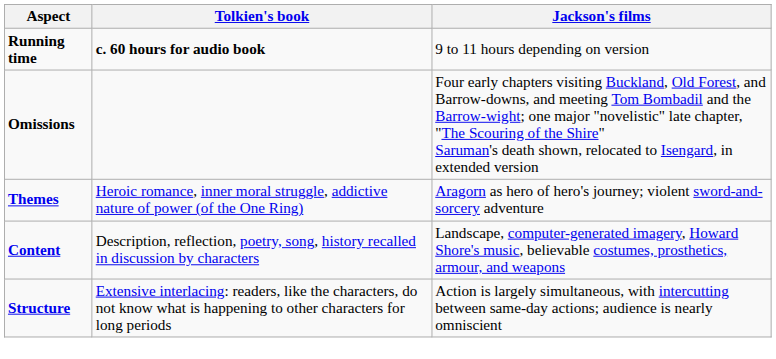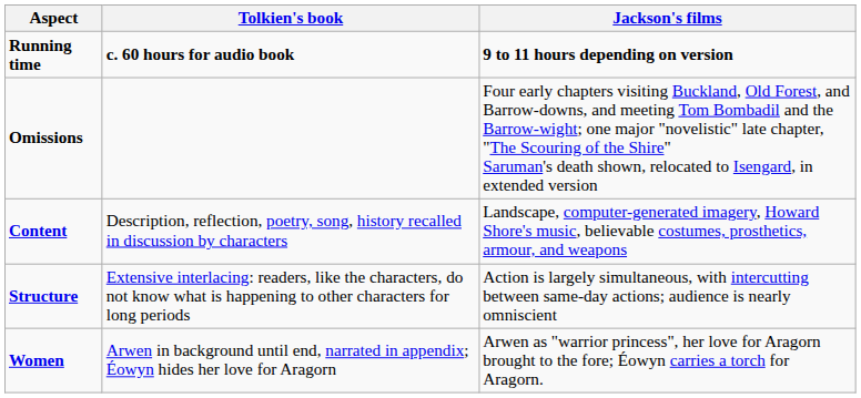 <table class="wikitable">
 <tr>
 <th scope="col" style="width:  85px;">Aspect</th>
 <th scope="col" style="width: 350px;"><a href='#'>Tolkien's book</a></th>
 <th scope="col" style="width: 350px;"><a href='#'>Jackson's films</a></th>
 </tr>
 <tr>
 <td><strong>Running time</strong></td>
 <td><strong>c. 60 hours for audio book</strong></td>
-<td>9 to 11 hours depending on version</td>
+<td><strong>9 to 11 hours depending on version</strong></td>
 </tr>
 <tr>
 <td><strong>Omissions</strong></td>
 <td></td>
 <td>Four early chapters visiting <a href='#'>Buckland</a>, <a href='#'>Old Forest</a>, and Barrow-downs, and meeting <a href='#'>Tom Bombadil</a> and the <a href='#'>Barrow-wight</a>; one major "novelistic" late chapter, "<a href='#'>The Scouring of the Shire</a>"<br><a href='#'>Saruman</a>'s death shown, relocated to <a href='#'>Isengard</a>, in extended version</td>
-</tr>
-<tr>
-<td><strong><a href='#'>Themes</a></strong></td>
-<td><a href='#'>Heroic romance</a>, <a href='#'>inner moral struggle</a>, <a href='#'>addictive nature of power (of the One Ring)</a></td>
-<td><a href='#'>Aragorn</a> as hero of hero's journey; violent <a href='#'>sword-and-sorcery</a> adventure</td>
 </tr>
 <tr>
 <td><strong><a href='#'>Content</a></strong></td>
 <td>Description, reflection, <a href='#'>poetry, song</a>, <a href='#'>history recalled in discussion by characters</a></td>
 <td>Landscape, <a href='#'>computer-generated imagery</a>, <a href='#'>Howard Shore's music</a>, believable <a href='#'>costumes, prosthetics, armour, and weapons</a></td>
 </tr>
 <tr>
 <td><strong><a href='#'>Structure</a></strong></td>
 <td><a href='#'>Extensive interlacing</a>: readers, like the characters, do not know what is happening to other characters for long periods</td>
 <td>Action is largely simultaneous, with <a href='#'>intercutting</a> between same-day actions; audience is nearly omniscient</td>
 </tr>
+<tr>
+<td><strong><a href='#'>Women</a></strong></td>
+<td><a href='#'>Arwen</a> in background until end, <a href='#'>narrated in appendix</a>; <a href='#'>Éowyn</a> hides her love for Aragorn</td>
+<td>Arwen as "warrior princess", her love for Aragorn brought to the fore; Éowyn <a href='#'>carries a torch</a> for Aragorn.</td>
+</tr>
 </table>
